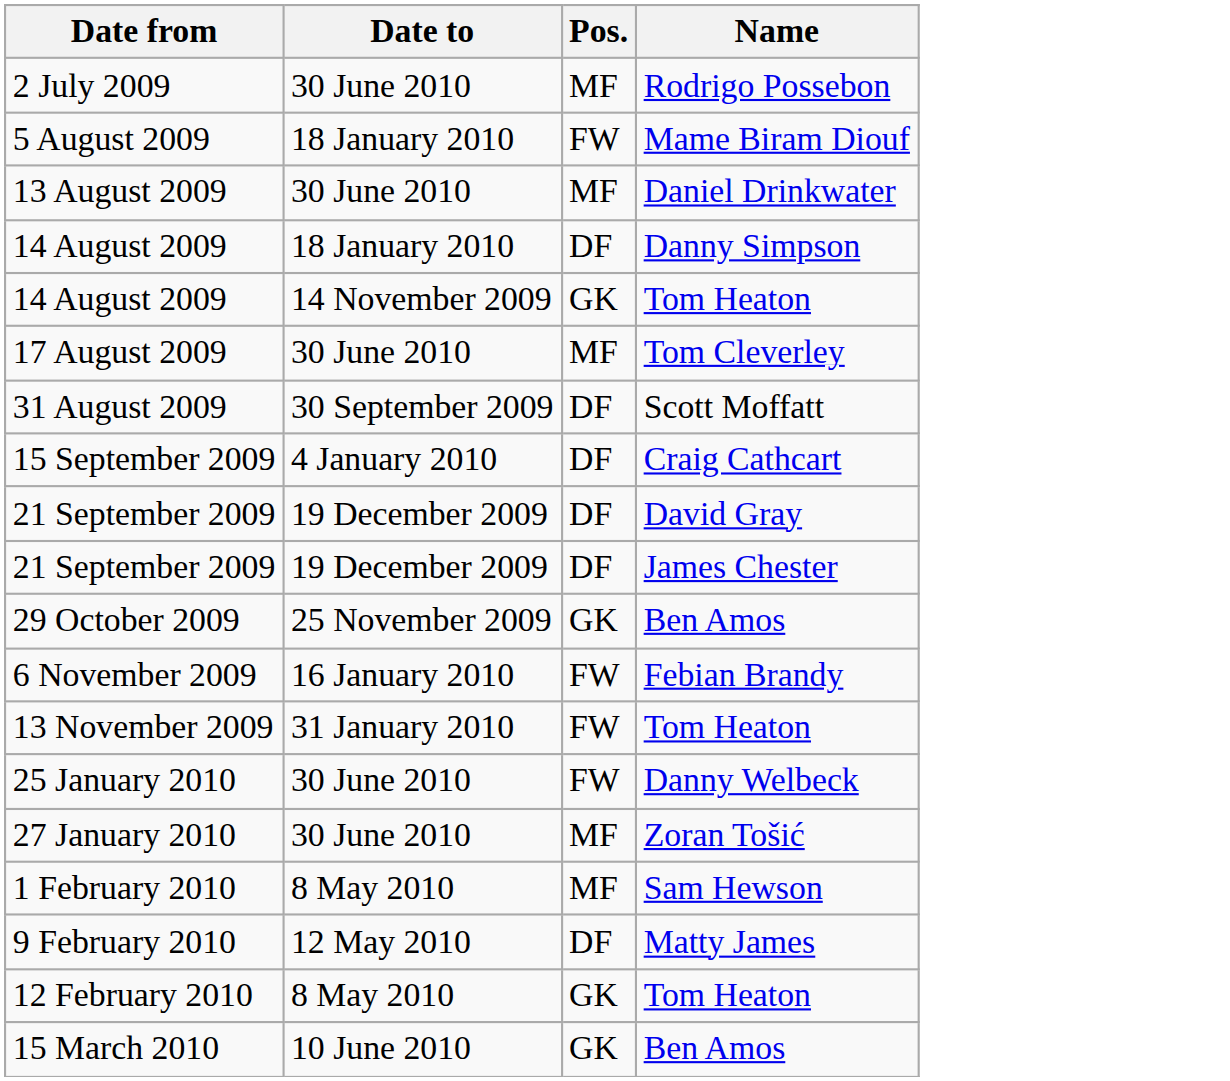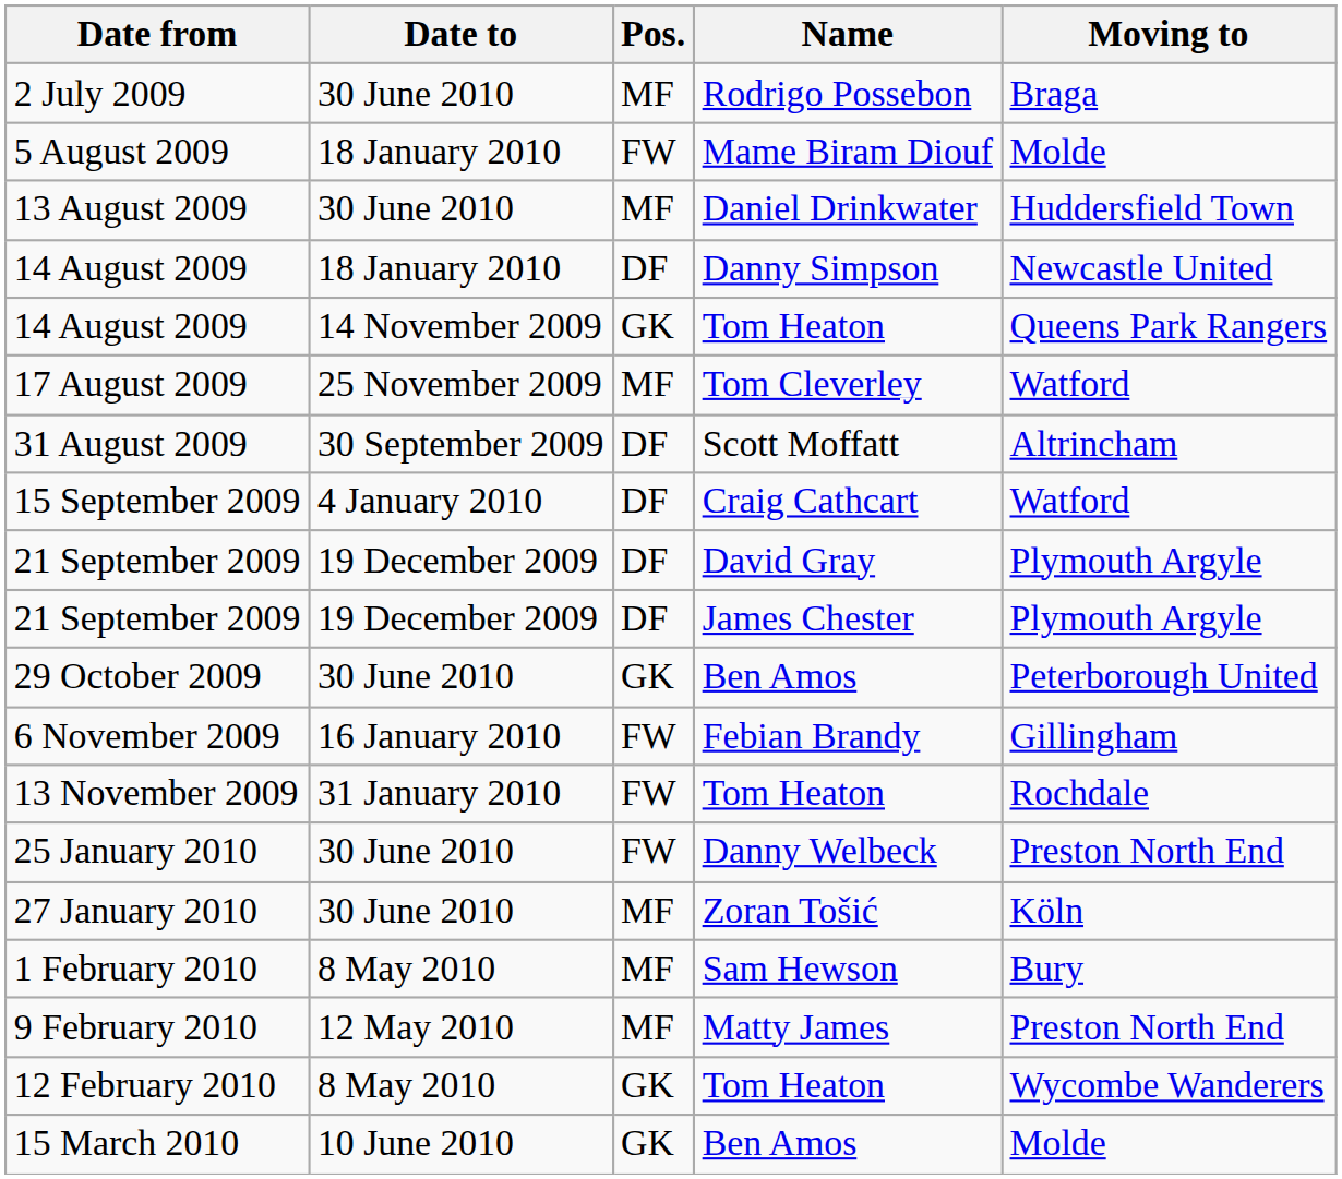 <table class="wikitable">
 <tr>
 <th>Date from</th>
 <th>Date to</th>
 <th>Pos.</th>
 <th>Name</th>
+<th>Moving to</th>
 </tr>
 <tr>
 <td>2 July 2009</td>
 <td>30 June 2010</td>
 <td>MF</td>
 <td> <a href='#'>Rodrigo Possebon</a></td>
+<td> <a href='#'>Braga</a></td>
 </tr>
 <tr>
 <td>5 August 2009</td>
 <td>18 January 2010</td>
 <td>FW</td>
 <td> <a href='#'>Mame Biram Diouf</a></td>
+<td> <a href='#'>Molde</a></td>
 </tr>
 <tr>
 <td>13 August 2009</td>
 <td>30 June 2010</td>
 <td>MF</td>
 <td> <a href='#'>Daniel Drinkwater</a></td>
+<td> <a href='#'>Huddersfield Town</a></td>
 </tr>
 <tr>
 <td>14 August 2009</td>
 <td>18 January 2010</td>
 <td>DF</td>
 <td> <a href='#'>Danny Simpson</a></td>
+<td> <a href='#'>Newcastle United</a></td>
 </tr>
 <tr>
 <td>14 August 2009</td>
 <td>14 November 2009</td>
 <td>GK</td>
 <td> <a href='#'>Tom Heaton</a></td>
+<td> <a href='#'>Queens Park Rangers</a></td>
 </tr>
 <tr>
 <td>17 August 2009</td>
-<td>30 June 2010</td>
+<td>25 November 2009</td>
 <td>MF</td>
 <td> <a href='#'>Tom Cleverley</a></td>
+<td> <a href='#'>Watford</a></td>
 </tr>
 <tr>
 <td>31 August 2009</td>
 <td>30 September 2009</td>
 <td>DF</td>
 <td> Scott Moffatt</td>
+<td> <a href='#'>Altrincham</a></td>
 </tr>
 <tr>
 <td>15 September 2009</td>
 <td>4 January 2010</td>
 <td>DF</td>
 <td> <a href='#'>Craig Cathcart</a></td>
+<td> <a href='#'>Watford</a></td>
 </tr>
 <tr>
 <td>21 September 2009</td>
 <td>19 December 2009</td>
 <td>DF</td>
 <td> <a href='#'>David Gray</a></td>
+<td> <a href='#'>Plymouth Argyle</a></td>
 </tr>
 <tr>
 <td>21 September 2009</td>
 <td>19 December 2009</td>
 <td>DF</td>
 <td> <a href='#'>James Chester</a></td>
+<td> <a href='#'>Plymouth Argyle</a></td>
 </tr>
 <tr>
 <td>29 October 2009</td>
-<td>25 November 2009</td>
+<td>30 June 2010</td>
 <td>GK</td>
 <td> <a href='#'>Ben Amos</a></td>
+<td> <a href='#'>Peterborough United</a></td>
 </tr>
 <tr>
 <td>6 November 2009</td>
 <td>16 January 2010</td>
 <td>FW</td>
 <td> <a href='#'>Febian Brandy</a></td>
+<td> <a href='#'>Gillingham</a></td>
 </tr>
 <tr>
 <td>13 November 2009</td>
 <td>31 January 2010</td>
 <td>FW</td>
 <td> <a href='#'>Tom Heaton</a></td>
+<td> <a href='#'>Rochdale</a></td>
 </tr>
 <tr>
 <td>25 January 2010</td>
 <td>30 June 2010</td>
 <td>FW</td>
 <td> <a href='#'>Danny Welbeck</a></td>
+<td> <a href='#'>Preston North End</a></td>
 </tr>
 <tr>
 <td>27 January 2010</td>
 <td>30 June 2010</td>
 <td>MF</td>
 <td> <a href='#'>Zoran Tošić</a></td>
+<td> <a href='#'>Köln</a></td>
 </tr>
 <tr>
 <td>1 February 2010</td>
 <td>8 May 2010</td>
 <td>MF</td>
 <td> <a href='#'>Sam Hewson</a></td>
+<td> <a href='#'>Bury</a></td>
 </tr>
 <tr>
 <td>9 February 2010</td>
 <td>12 May 2010</td>
-<td>DF</td>
+<td>MF</td>
 <td> <a href='#'>Matty James</a></td>
+<td> <a href='#'>Preston North End</a></td>
 </tr>
 <tr>
 <td>12 February 2010</td>
 <td>8 May 2010</td>
 <td>GK</td>
 <td> <a href='#'>Tom Heaton</a></td>
+<td> <a href='#'>Wycombe Wanderers</a></td>
 </tr>
 <tr>
 <td>15 March 2010</td>
 <td>10 June 2010</td>
 <td>GK</td>
 <td> <a href='#'>Ben Amos</a></td>
+<td> <a href='#'>Molde</a></td>
 </tr>
 </table>
